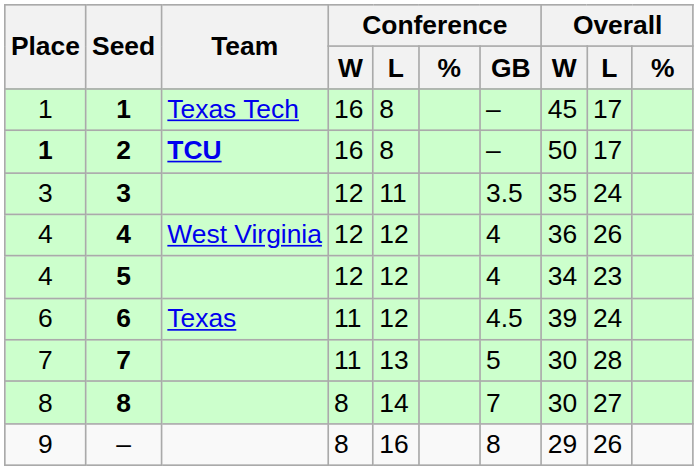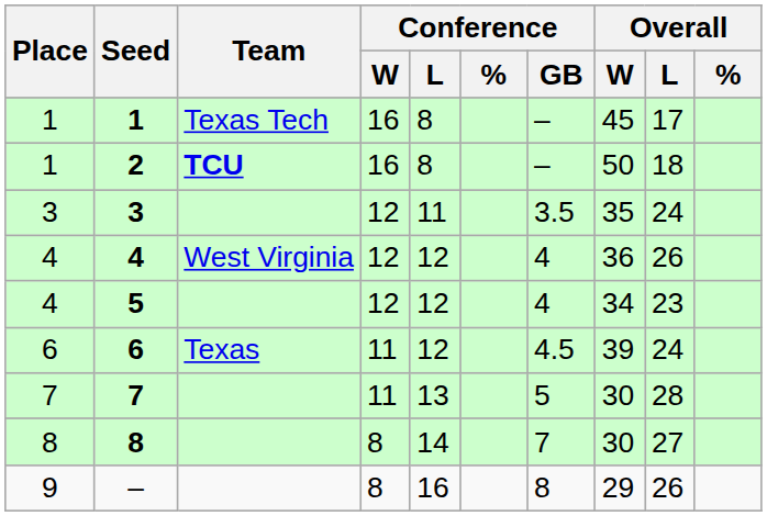 <table class="wikitable">
 <tr>
 <th rowspan ="2">Place</th>
 <th rowspan ="2">Seed</th>
 <th rowspan ="2">Team</th>
 <th colspan = "4">Conference</th>
 <th colspan = "3">Overall</th>
 </tr>
 <tr>
 <th scope="col" style="width: 20px;">W</th>
 <th scope="col" style="width: 20px;">L</th>
 <th scope="col" style="width: 30px;">%</th>
 <th scope="col" style="width: 30px;">GB</th>
 <th scope="col" style="width: 20px;">W</th>
 <th scope="col" style="width: 20px;">L</th>
 <th scope="col" style="width: 30px;">%</th>
 </tr>
 <tr bgcolor=#ccffcc>
 <td style="text-align:center;">1</td>
 <td style="text-align:center;"><strong>1</strong></td>
 <td><a href='#'>Texas Tech</a></td>
 <td>16</td>
 <td>8</td>
 <td></td>
 <td>–</td>
 <td>45</td>
 <td>17</td>
 <td></td>
 </tr>
 <tr bgcolor=#ccffcc>
-<td style="text-align:center;"><strong>1</strong></td>
+<td style="text-align:center;">1</td>
 <td style="text-align:center;"><strong>2</strong></td>
 <td><strong><a href='#'>TCU</a></strong></td>
 <td>16</td>
 <td>8</td>
 <td></td>
 <td>–</td>
 <td>50</td>
-<td>17</td>
+<td>18</td>
 <td></td>
 </tr>
 <tr bgcolor=#ccffcc>
 <td style="text-align:center;">3</td>
 <td style="text-align:center;"><strong>3</strong></td>
 <td></td>
 <td>12</td>
 <td>11</td>
 <td></td>
 <td>3.5</td>
 <td>35</td>
 <td>24</td>
 <td></td>
 </tr>
 <tr bgcolor=#ccffcc>
 <td style="text-align:center;">4</td>
 <td style="text-align:center;"><strong>4</strong></td>
 <td><a href='#'>West Virginia</a></td>
 <td>12</td>
 <td>12</td>
 <td></td>
 <td>4</td>
 <td>36</td>
 <td>26</td>
 <td></td>
 </tr>
 <tr bgcolor=#ccffcc>
 <td style="text-align:center;">4</td>
 <td style="text-align:center;"><strong>5</strong></td>
 <td></td>
 <td>12</td>
 <td>12</td>
 <td></td>
 <td>4</td>
 <td>34</td>
 <td>23</td>
 <td></td>
 </tr>
 <tr bgcolor=#ccffcc>
 <td style="text-align:center;">6</td>
 <td style="text-align:center;"><strong>6</strong></td>
 <td><a href='#'>Texas</a></td>
 <td>11</td>
 <td>12</td>
 <td></td>
 <td>4.5</td>
 <td>39</td>
 <td>24</td>
 <td></td>
 </tr>
 <tr bgcolor=#ccffcc>
 <td style="text-align:center;">7</td>
 <td style="text-align:center;"><strong>7</strong></td>
 <td></td>
 <td>11</td>
 <td>13</td>
 <td></td>
 <td>5</td>
 <td>30</td>
 <td>28</td>
 <td></td>
 </tr>
 <tr bgcolor=#ccffcc>
 <td style="text-align:center;">8</td>
 <td style="text-align:center;"><strong>8</strong></td>
 <td></td>
 <td>8</td>
 <td>14</td>
 <td></td>
 <td>7</td>
 <td>30</td>
 <td>27</td>
 <td></td>
 </tr>
 <tr>
 <td style="text-align:center;">9</td>
 <td style="text-align:center;">–</td>
 <td></td>
 <td>8</td>
 <td>16</td>
 <td></td>
 <td>8</td>
 <td>29</td>
 <td>26</td>
 <td></td>
 </tr>
 </table>
